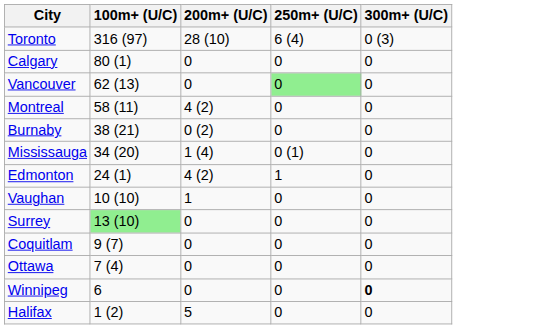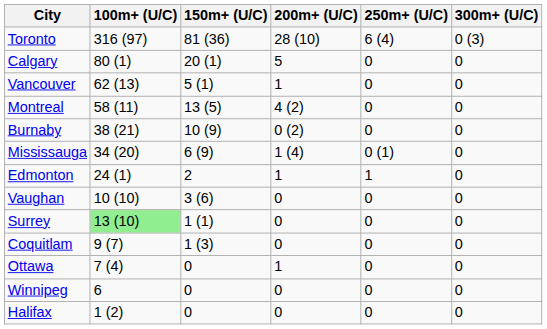 <table class="wikitable sortable">
 <tr>
 <th>City</th>
 <th>100m+ (U/C)</th>
+<th>150m+ (U/C)</th>
 <th>200m+ (U/C)</th>
 <th>250m+ (U/C)</th>
 <th>300m+ (U/C)</th>
 </tr>
 <tr>
 <td><a href='#'>Toronto</a></td>
 <td>316 (97)</td>
+<td>81 (36)</td>
 <td>28 (10)</td>
 <td>6 (4)</td>
 <td>0 (3)</td>
 </tr>
 <tr>
 <td><a href='#'>Calgary</a></td>
 <td>80 (1)</td>
-<td>0</td>
+<td>20 (1)</td>
+<td>5</td>
 <td>0</td>
 <td>0</td>
 </tr>
 <tr>
 <td><a href='#'>Vancouver</a></td>
 <td>62 (13)</td>
+<td>5 (1)</td>
+<td>1</td>
 <td>0</td>
-<td style="background: lightgreen;">0</td>
 <td>0</td>
 </tr>
 <tr>
 <td><a href='#'>Montreal</a></td>
 <td>58 (11)</td>
+<td>13 (5)</td>
 <td>4 (2)</td>
 <td>0</td>
 <td>0</td>
 </tr>
 <tr>
 <td><a href='#'>Burnaby</a></td>
 <td>38 (21)</td>
+<td>10 (9)</td>
 <td>0 (2)</td>
 <td>0</td>
 <td>0</td>
 </tr>
 <tr>
 <td><a href='#'>Mississauga</a></td>
 <td>34 (20)</td>
+<td>6 (9)</td>
 <td>1 (4)</td>
 <td>0 (1)</td>
 <td>0</td>
 </tr>
 <tr>
 <td><a href='#'>Edmonton</a></td>
 <td>24 (1)</td>
-<td>4 (2)</td>
+<td>2</td>
+<td>1</td>
 <td>1</td>
 <td>0</td>
 </tr>
 <tr>
 <td><a href='#'>Vaughan</a></td>
 <td>10 (10)</td>
-<td>1</td>
+<td>3 (6)</td>
+<td>0</td>
 <td>0</td>
 <td>0</td>
 </tr>
 <tr>
 <td><a href='#'>Surrey</a></td>
 <td style="background: lightgreen;">13 (10)</td>
+<td>1 (1)</td>
 <td>0</td>
 <td>0</td>
 <td>0</td>
 </tr>
 <tr>
 <td><a href='#'>Coquitlam</a></td>
 <td>9 (7)</td>
+<td>1 (3)</td>
 <td>0</td>
 <td>0</td>
 <td>0</td>
 </tr>
 <tr>
 <td><a href='#'>Ottawa</a></td>
 <td>7 (4)</td>
 <td>0</td>
+<td>1</td>
 <td>0</td>
 <td>0</td>
 </tr>
 <tr>
 <td><a href='#'>Winnipeg</a></td>
 <td>6</td>
 <td>0</td>
 <td>0</td>
-<td><strong>0</strong></td>
+<td>0</td>
+<td>0</td>
 </tr>
 <tr>
 <td><a href='#'>Halifax</a></td>
 <td>1 (2)</td>
-<td>5</td>
+<td>0</td>
+<td>0</td>
 <td>0</td>
 <td>0</td>
 </tr>
 </table>
